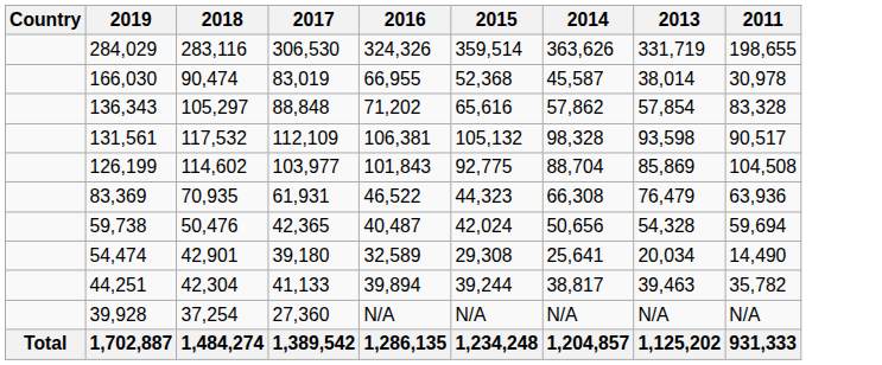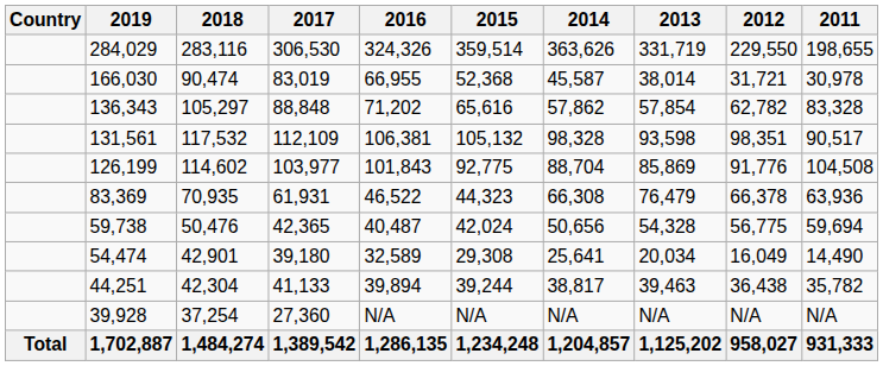 <table class="wikitable sortable static-row-numbers static-row-header-text">
 <tr>
 <th>Country</th>
 <th>2019</th>
 <th>2018</th>
 <th>2017</th>
 <th>2016</th>
 <th>2015</th>
 <th>2014</th>
 <th>2013</th>
+<th>2012</th>
 <th>2011</th>
 </tr>
 <tr>
 <td></td>
 <td>284,029</td>
 <td>283,116</td>
 <td>306,530</td>
 <td>324,326</td>
 <td>359,514</td>
 <td>363,626</td>
 <td>331,719</td>
+<td>229,550</td>
 <td>198,655</td>
 </tr>
 <tr>
 <td></td>
 <td>166,030</td>
 <td>90,474</td>
 <td>83,019</td>
 <td>66,955</td>
 <td>52,368</td>
 <td>45,587</td>
 <td>38,014</td>
+<td>31,721</td>
 <td>30,978</td>
 </tr>
 <tr>
 <td></td>
 <td>136,343</td>
 <td>105,297</td>
 <td>88,848</td>
 <td>71,202</td>
 <td>65,616</td>
 <td>57,862</td>
 <td>57,854</td>
+<td>62,782</td>
 <td>83,328</td>
 </tr>
 <tr>
 <td></td>
 <td>131,561</td>
 <td>117,532</td>
 <td>112,109</td>
 <td>106,381</td>
 <td>105,132</td>
 <td>98,328</td>
 <td>93,598</td>
+<td>98,351</td>
 <td>90,517</td>
 </tr>
 <tr>
 <td></td>
 <td>126,199</td>
 <td>114,602</td>
 <td>103,977</td>
 <td>101,843</td>
 <td>92,775</td>
 <td>88,704</td>
 <td>85,869</td>
+<td>91,776</td>
 <td>104,508</td>
 </tr>
 <tr>
 <td></td>
 <td>83,369</td>
 <td>70,935</td>
 <td>61,931</td>
 <td>46,522</td>
 <td>44,323</td>
 <td>66,308</td>
 <td>76,479</td>
+<td>66,378</td>
 <td>63,936</td>
 </tr>
 <tr>
 <td></td>
 <td>59,738</td>
 <td>50,476</td>
 <td>42,365</td>
 <td>40,487</td>
 <td>42,024</td>
 <td>50,656</td>
 <td>54,328</td>
+<td>56,775</td>
 <td>59,694</td>
 </tr>
 <tr>
 <td></td>
 <td>54,474</td>
 <td>42,901</td>
 <td>39,180</td>
 <td>32,589</td>
 <td>29,308</td>
 <td>25,641</td>
 <td>20,034</td>
+<td>16,049</td>
 <td>14,490</td>
 </tr>
 <tr>
 <td></td>
 <td>44,251</td>
 <td>42,304</td>
 <td>41,133</td>
 <td>39,894</td>
 <td>39,244</td>
 <td>38,817</td>
 <td>39,463</td>
+<td>36,438</td>
 <td>35,782</td>
 </tr>
 <tr>
 <td></td>
 <td>39,928</td>
 <td>37,254</td>
 <td>27,360</td>
+<td>N/A</td>
 <td>N/A</td>
 <td>N/A</td>
 <td>N/A</td>
 <td>N/A</td>
 <td>N/A</td>
 </tr>
 <tr>
 <th>Total</th>
 <th>1,702,887</th>
 <th>1,484,274</th>
 <th>1,389,542</th>
 <th>1,286,135</th>
 <th>1,234,248</th>
 <th>1,204,857</th>
 <th>1,125,202</th>
+<th>958,027</th>
 <th>931,333</th>
 </tr>
 </table>
